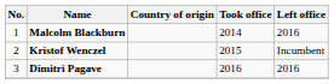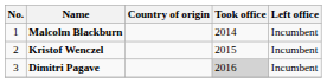 <table class="wikitable" style="font-size:90%; text-align:left">
 <tr>
 <th>No.</th>
 <th>Name</th>
 <th>Country of origin</th>
 <th>Took office</th>
 <th>Left office</th>
 </tr>
 <tr>
 <td align=center>1</td>
 <td><strong>Malcolm Blackburn</strong></td>
 <td></td>
 <td>2014</td>
-<td>2016</td>
+<td>Incumbent</td>
 </tr>
 <tr>
 <td align=center>2</td>
 <td><strong>Kristof Wenczel</strong></td>
 <td></td>
 <td>2015</td>
 <td>Incumbent</td>
 </tr>
 <tr>
 <td align=center>3</td>
 <td><strong>Dimitri Pagave</strong></td>
 <td></td>
-<td>2016</td>
-<td>2016</td>
+<td style="background: lightgrey;">2016</td>
+<td>Incumbent</td>
 </tr>
 <tr>
 </tr>
 </table>
